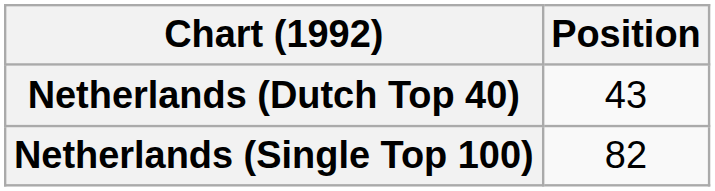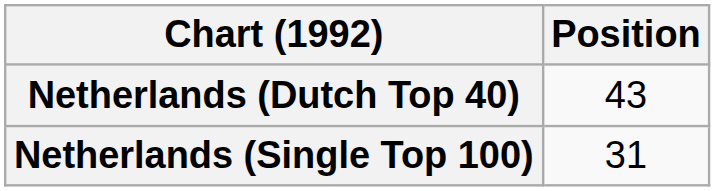 <table class="wikitable sortable plainrowheaders" style="text-align:center">
 <tr>
 <th>Chart (1992)</th>
 <th>Position</th>
 </tr>
 <tr>
 <th scope="row">Netherlands (Dutch Top 40)</th>
 <td>43</td>
 </tr>
 <tr>
 <th scope="row">Netherlands (Single Top 100)</th>
-<td>82</td>
+<td>31</td>
 </tr>
 </table>
